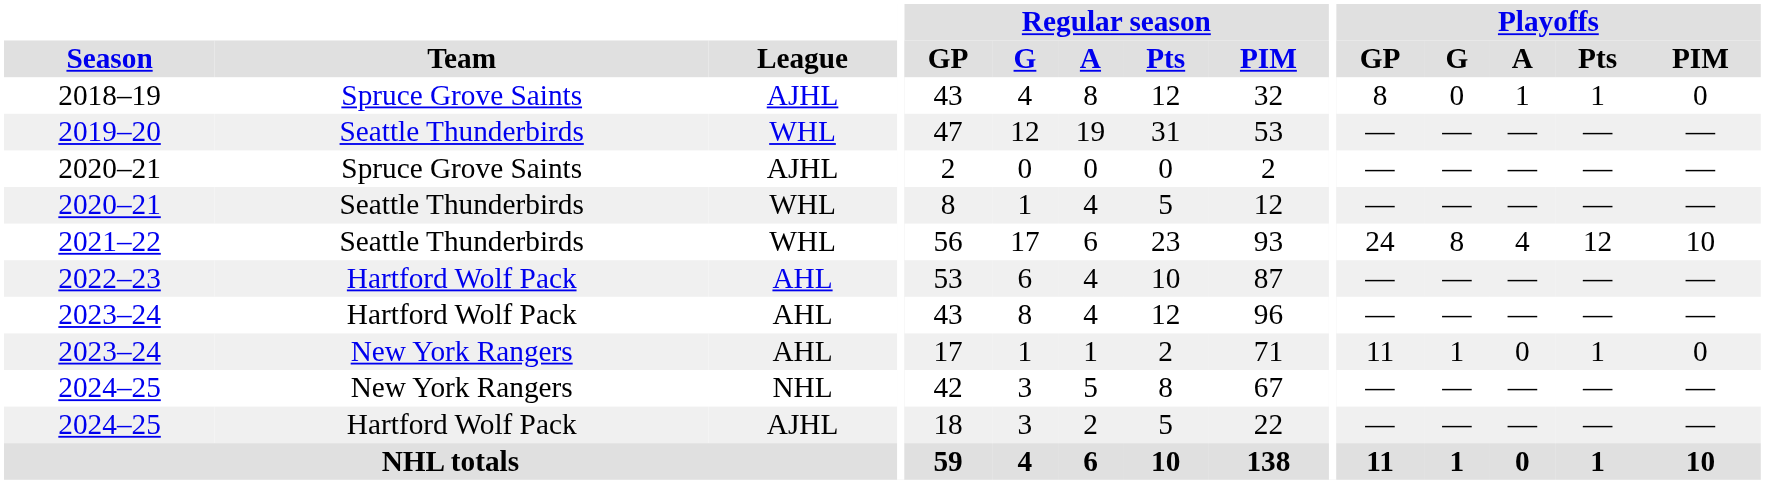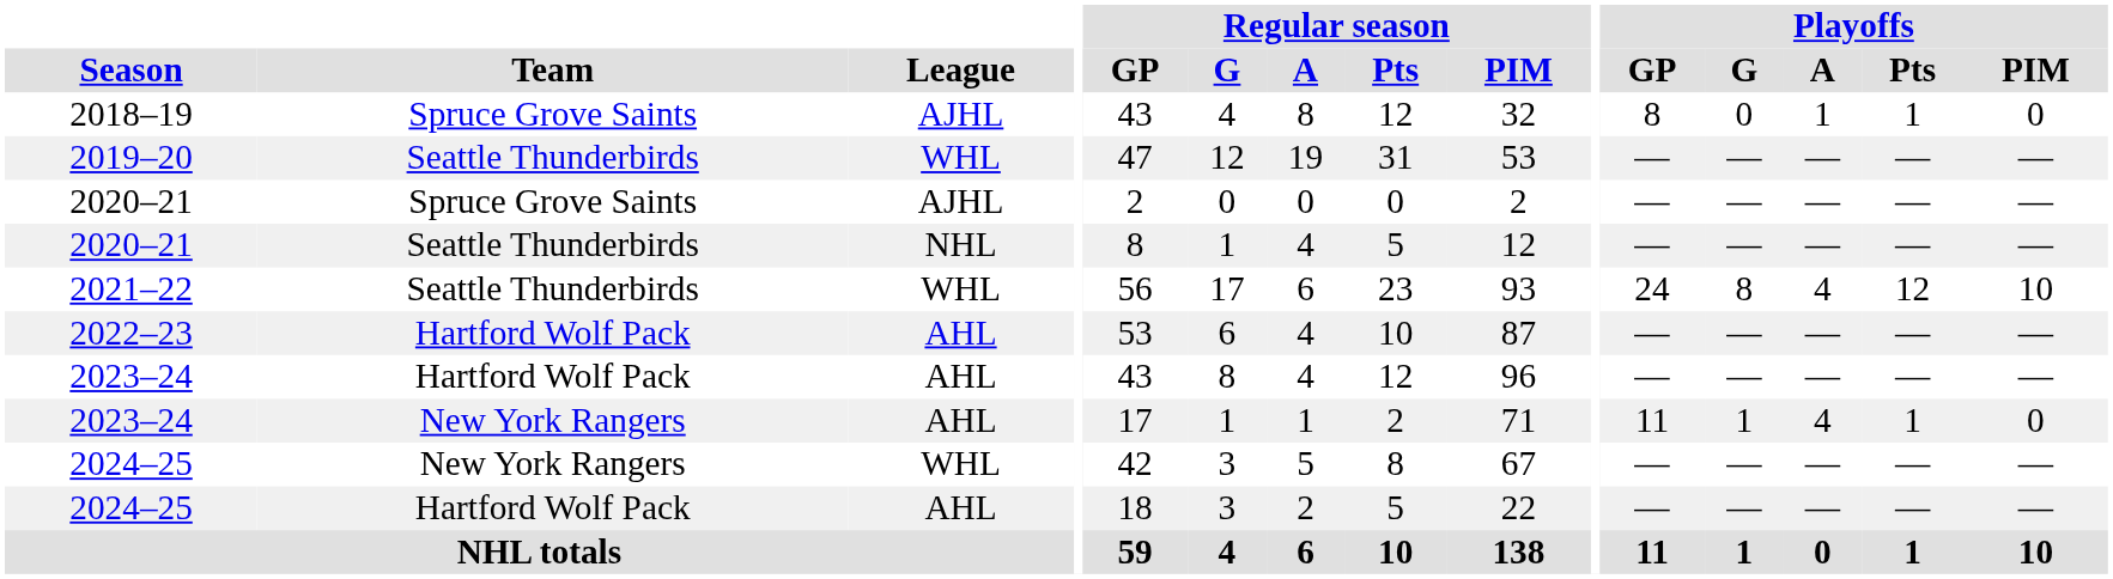 <table border="0" cellpadding="1" cellspacing="0" style="text-align:center; width:60em;">
 <tr bgcolor="#e0e0e0">
 <th colspan="3" bgcolor="#ffffff"></th>
 <th rowspan="99" bgcolor="#ffffff"></th>
 <th colspan="5"><a href='#'>Regular season</a></th>
 <th rowspan="99" bgcolor="#ffffff"></th>
 <th colspan="5"><a href='#'>Playoffs</a></th>
 </tr>
 <tr bgcolor="#e0e0e0">
 <th><a href='#'>Season</a></th>
 <th>Team</th>
 <th>League</th>
 <th>GP</th>
 <th><a href='#'>G</a></th>
 <th><a href='#'>A</a></th>
 <th><a href='#'>Pts</a></th>
 <th><a href='#'>PIM</a></th>
 <th>GP</th>
 <th>G</th>
 <th>A</th>
 <th>Pts</th>
 <th>PIM</th>
 </tr>
 <tr>
 <td>2018–19</td>
 <td><a href='#'>Spruce Grove Saints</a></td>
 <td><a href='#'>AJHL</a></td>
 <td>43</td>
 <td>4</td>
 <td>8</td>
 <td>12</td>
 <td>32</td>
 <td>8</td>
 <td>0</td>
 <td>1</td>
 <td>1</td>
 <td>0</td>
 </tr>
 <tr bgcolor="#f0f0f0">
 <td><a href='#'>2019–20</a></td>
 <td><a href='#'>Seattle Thunderbirds</a></td>
 <td><a href='#'>WHL</a></td>
 <td>47</td>
 <td>12</td>
 <td>19</td>
 <td>31</td>
 <td>53</td>
 <td>—</td>
 <td>—</td>
 <td>—</td>
 <td>—</td>
 <td>—</td>
 </tr>
 <tr>
 <td>2020–21</td>
 <td>Spruce Grove Saints</td>
 <td>AJHL</td>
 <td>2</td>
 <td>0</td>
 <td>0</td>
 <td>0</td>
 <td>2</td>
 <td>—</td>
 <td>—</td>
 <td>—</td>
 <td>—</td>
 <td>—</td>
 </tr>
 <tr bgcolor="#f0f0f0">
 <td><a href='#'>2020–21</a></td>
 <td>Seattle Thunderbirds</td>
-<td>WHL</td>
+<td>NHL</td>
 <td>8</td>
 <td>1</td>
 <td>4</td>
 <td>5</td>
 <td>12</td>
 <td>—</td>
 <td>—</td>
 <td>—</td>
 <td>—</td>
 <td>—</td>
 </tr>
 <tr>
 <td><a href='#'>2021–22</a></td>
 <td>Seattle Thunderbirds</td>
 <td>WHL</td>
 <td>56</td>
 <td>17</td>
 <td>6</td>
 <td>23</td>
 <td>93</td>
 <td>24</td>
 <td>8</td>
 <td>4</td>
 <td>12</td>
 <td>10</td>
 </tr>
 <tr bgcolor="#f0f0f0">
 <td><a href='#'>2022–23</a></td>
 <td><a href='#'>Hartford Wolf Pack</a></td>
 <td><a href='#'>AHL</a></td>
 <td>53</td>
 <td>6</td>
 <td>4</td>
 <td>10</td>
 <td>87</td>
 <td>—</td>
 <td>—</td>
 <td>—</td>
 <td>—</td>
 <td>—</td>
 </tr>
 <tr>
 <td><a href='#'>2023–24</a></td>
 <td>Hartford Wolf Pack</td>
 <td>AHL</td>
 <td>43</td>
 <td>8</td>
 <td>4</td>
 <td>12</td>
 <td>96</td>
 <td>—</td>
 <td>—</td>
 <td>—</td>
 <td>—</td>
 <td>—</td>
 </tr>
 <tr bgcolor="#f0f0f0">
 <td><a href='#'>2023–24</a></td>
 <td><a href='#'>New York Rangers</a></td>
 <td>AHL</td>
 <td>17</td>
 <td>1</td>
 <td>1</td>
 <td>2</td>
 <td>71</td>
 <td>11</td>
 <td>1</td>
-<td>0</td>
+<td>4</td>
 <td>1</td>
 <td>0</td>
 </tr>
 <tr>
 <td><a href='#'>2024–25</a></td>
 <td>New York Rangers</td>
-<td>NHL</td>
+<td>WHL</td>
 <td>42</td>
 <td>3</td>
 <td>5</td>
 <td>8</td>
 <td>67</td>
 <td>—</td>
 <td>—</td>
 <td>—</td>
 <td>—</td>
 <td>—</td>
 </tr>
 <tr bgcolor="#f0f0f0">
 <td><a href='#'>2024–25</a></td>
 <td>Hartford Wolf Pack</td>
-<td>AJHL</td>
+<td>AHL</td>
 <td>18</td>
 <td>3</td>
 <td>2</td>
 <td>5</td>
 <td>22</td>
 <td>—</td>
 <td>—</td>
 <td>—</td>
 <td>—</td>
 <td>—</td>
 </tr>
 <tr bgcolor="#e0e0e0">
 <th colspan="3">NHL totals</th>
 <th>59</th>
 <th>4</th>
 <th>6</th>
 <th>10</th>
 <th>138</th>
 <th>11</th>
 <th>1</th>
 <th>0</th>
 <th>1</th>
 <th>10</th>
 </tr>
 </table>
